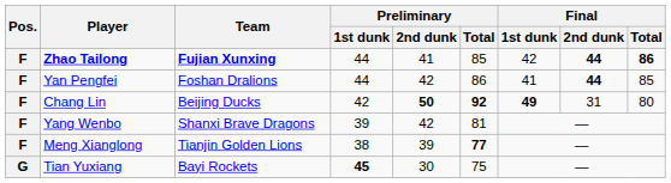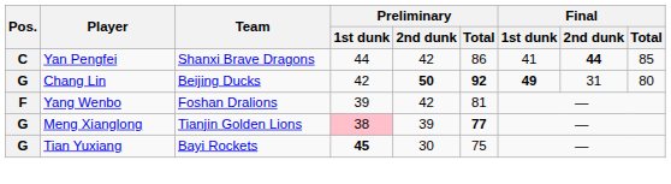 <table class="wikitable">
 <tr>
 <th rowspan=2>Pos.</th>
 <th rowspan=2 width=150>Player</th>
 <th rowspan=2 width=175>Team</th>
 <th colspan=3>Preliminary</th>
 <th colspan=3>Final</th>
 </tr>
 <tr>
 <th>1st dunk</th>
 <th>2nd dunk</th>
 <th>Total</th>
 <th>1st dunk</th>
 <th>2nd dunk</th>
 <th>Total</th>
 </tr>
 <tr>
-<th>F</th>
-<td> <strong><a href='#'>Zhao Tailong</a></strong></td>
-<td><strong><a href='#'>Fujian Xunxing</a></strong></td>
-<td align=center>44</td>
-<td align=center>41</td>
-<td align=center>85</td>
-<td align=center>42</td>
-<td align=center><strong>44</strong></td>
-<td align=center><strong>86</strong></td>
-</tr>
-<tr>
-<th>F</th>
+<th>C</th>
 <td> <a href='#'>Yan Pengfei</a></td>
-<td><a href='#'>Foshan Dralions</a></td>
+<td><a href='#'>Shanxi Brave Dragons</a></td>
 <td align=center>44</td>
 <td align=center>42</td>
 <td align=center>86</td>
 <td align=center>41</td>
 <td align=center><strong>44</strong></td>
 <td align=center>85</td>
 </tr>
 <tr>
-<th>F</th>
+<th>G</th>
 <td> <a href='#'>Chang Lin</a></td>
 <td><a href='#'>Beijing Ducks</a></td>
 <td align=center>42</td>
 <td align=center><strong>50</strong></td>
 <td align=center><strong>92</strong></td>
 <td align=center><strong>49</strong></td>
 <td align=center>31</td>
 <td align=center>80</td>
 </tr>
 <tr>
 <th>F</th>
 <td> <a href='#'>Yang Wenbo</a></td>
-<td><a href='#'>Shanxi Brave Dragons</a></td>
+<td><a href='#'>Foshan Dralions</a></td>
 <td align=center>39</td>
 <td align=center>42</td>
 <td align=center>81</td>
 <td align=center colspan=3>—</td>
 </tr>
 <tr>
-<th>F</th>
+<th>G</th>
 <td> <a href='#'>Meng Xianglong</a></td>
 <td><a href='#'>Tianjin Golden Lions</a></td>
-<td align=center>38</td>
+<td align=center style="background: pink;">38</td>
 <td align=center>39</td>
 <td align=center><strong>77</strong></td>
 <td align=center colspan=3>—</td>
 </tr>
 <tr>
 <th>G</th>
 <td>  <a href='#'>Tian Yuxiang</a></td>
 <td><a href='#'>Bayi Rockets</a></td>
 <td align=center><strong>45</strong></td>
 <td align=center>30</td>
 <td align=center>75</td>
 <td align=center colspan=3>—</td>
 </tr>
 </table>
